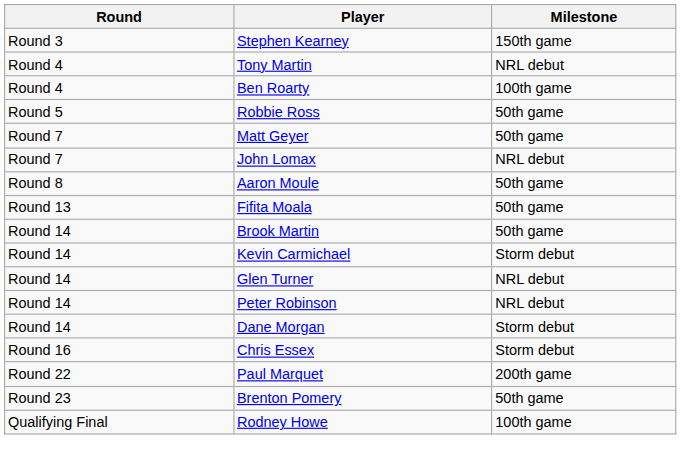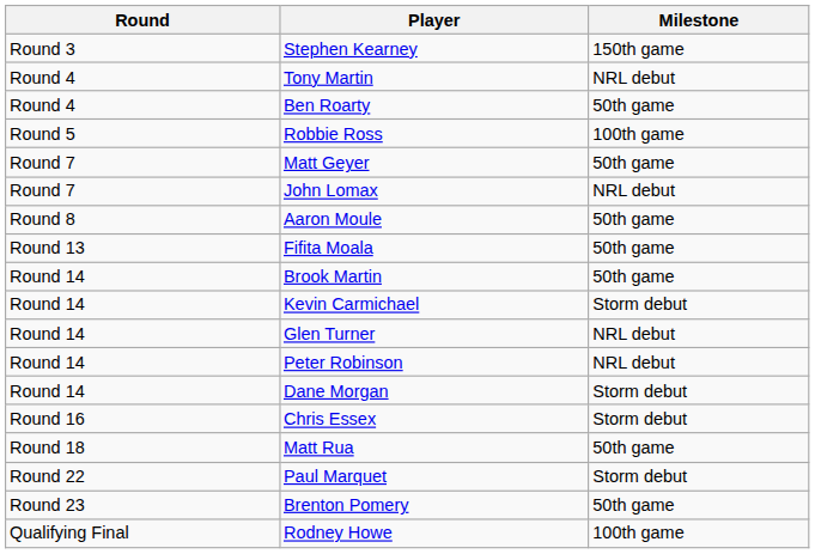 <table class="wikitable"  style="font-size:80%; width:30%;">
 <tr>
 <th>Round</th>
 <th>Player</th>
 <th>Milestone</th>
 </tr>
 <tr>
 <td>Round 3</td>
 <td><a href='#'>Stephen Kearney</a></td>
 <td>150th game</td>
 </tr>
 <tr>
 <td>Round 4</td>
 <td><a href='#'>Tony Martin</a></td>
 <td>NRL debut</td>
 </tr>
 <tr>
 <td>Round 4</td>
 <td><a href='#'>Ben Roarty</a></td>
-<td>100th game</td>
+<td>50th game</td>
 </tr>
 <tr>
 <td>Round 5</td>
 <td><a href='#'>Robbie Ross</a></td>
-<td>50th game</td>
+<td>100th game</td>
 </tr>
 <tr>
 <td>Round 7</td>
 <td><a href='#'>Matt Geyer</a></td>
 <td>50th game</td>
 </tr>
 <tr>
 <td>Round 7</td>
 <td><a href='#'>John Lomax</a></td>
 <td>NRL debut</td>
 </tr>
 <tr>
 <td>Round 8</td>
 <td><a href='#'>Aaron Moule</a></td>
 <td>50th game</td>
 </tr>
 <tr>
 <td>Round 13</td>
 <td><a href='#'>Fifita Moala</a></td>
 <td>50th game</td>
 </tr>
 <tr>
 <td>Round 14</td>
 <td><a href='#'>Brook Martin</a></td>
 <td>50th game</td>
 </tr>
 <tr>
 <td>Round 14</td>
 <td><a href='#'>Kevin Carmichael</a></td>
 <td>Storm debut</td>
 </tr>
 <tr>
 <td>Round 14</td>
 <td><a href='#'>Glen Turner</a></td>
 <td>NRL debut</td>
 </tr>
 <tr>
 <td>Round 14</td>
 <td><a href='#'>Peter Robinson</a></td>
 <td>NRL debut</td>
 </tr>
 <tr>
 <td>Round 14</td>
 <td><a href='#'>Dane Morgan</a></td>
 <td>Storm debut</td>
 </tr>
 <tr>
 <td>Round 16</td>
 <td><a href='#'>Chris Essex</a></td>
 <td>Storm debut</td>
 </tr>
 <tr>
+<td>Round 18</td>
+<td><a href='#'>Matt Rua</a></td>
+<td>50th game</td>
+</tr>
+<tr>
 <td>Round 22</td>
 <td><a href='#'>Paul Marquet</a></td>
-<td>200th game</td>
+<td>Storm debut</td>
 </tr>
 <tr>
 <td>Round 23</td>
 <td><a href='#'>Brenton Pomery</a></td>
 <td>50th game</td>
 </tr>
 <tr>
 <td>Qualifying Final</td>
 <td><a href='#'>Rodney Howe</a></td>
 <td>100th game</td>
 </tr>
 </table>
